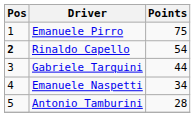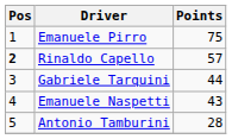 <table class="wikitable" style="font-size: 85%;">
 <tr>
 <th>Pos</th>
 <th>Driver</th>
 <th>Points</th>
 </tr>
 <tr>
 <td>1</td>
 <td> <a href='#'>Emanuele Pirro</a></td>
 <td align="right">75</td>
 </tr>
 <tr>
 <td><strong>2</strong></td>
 <td> <a href='#'>Rinaldo Capello</a></td>
-<td align="right">54</td>
+<td align="right">57</td>
 </tr>
 <tr>
 <td>3</td>
 <td> <a href='#'>Gabriele Tarquini</a></td>
 <td align="right">44</td>
 </tr>
 <tr>
 <td>4</td>
 <td> <a href='#'>Emanuele Naspetti</a></td>
-<td align="right">34</td>
+<td align="right">43</td>
 </tr>
 <tr>
 <td>5</td>
 <td> <a href='#'>Antonio Tamburini</a></td>
 <td align="right">28</td>
 </tr>
 <tr>
 </tr>
 </table>
